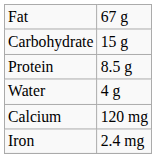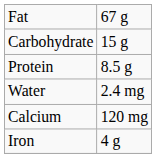 <table class="wikitable sortable">
 <tr class="hintergrundfarbe2">
 <td>Fat</td>
 <td>67 g</td>
 </tr>
 <tr class="hintergrundfarbe2">
 <td>Carbohydrate</td>
 <td>15 g</td>
 </tr>
 <tr class="hintergrundfarbe2">
 <td>Protein</td>
 <td>8.5 g</td>
 </tr>
 <tr class="hintergrundfarbe2">
 <td>Water</td>
-<td>4 g</td>
+<td>2.4 mg</td>
 </tr>
 <tr class="hintergrundfarbe2">
 <td>Calcium</td>
 <td>120 mg</td>
 </tr>
 <tr class="hintergrundfarbe2">
 <td>Iron</td>
-<td>2.4 mg</td>
+<td>4 g</td>
 </tr>
 <tr>
 </tr>
 </table>
